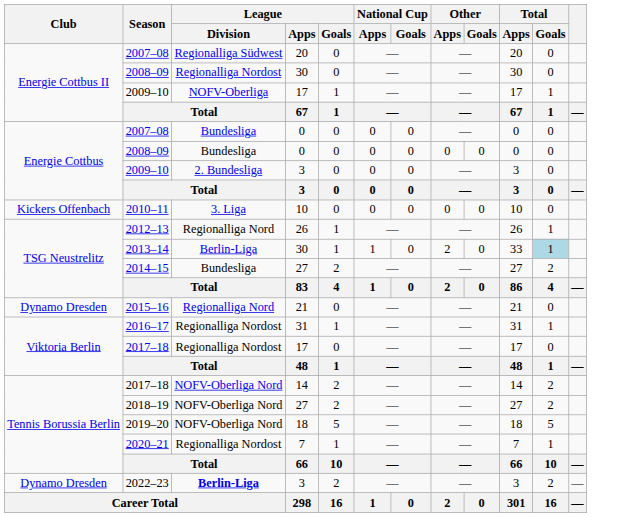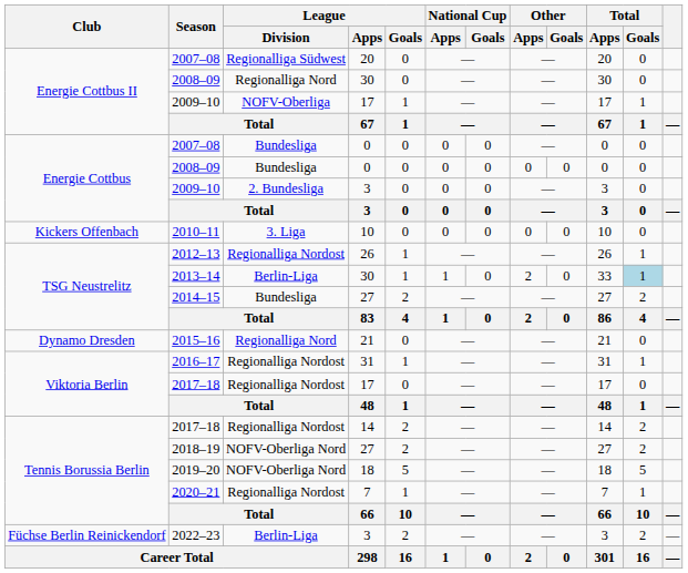 <table class="wikitable" Style="text-align: center">
 <tr>
 <th rowspan="2">Club</th>
 <th rowspan="2">Season</th>
 <th colspan="3">League</th>
 <th colspan="2">National Cup</th>
 <th colspan="2">Other</th>
 <th colspan="2">Total</th>
 <th rowspan="2"></th>
 </tr>
 <tr>
 <th>Division</th>
 <th>Apps</th>
 <th>Goals</th>
 <th>Apps</th>
 <th>Goals</th>
 <th>Apps</th>
 <th>Goals</th>
 <th>Apps</th>
 <th>Goals</th>
 </tr>
 <tr>
 <td rowspan="4"><a href='#'>Energie Cottbus II</a></td>
 <td><a href='#'>2007–08</a></td>
 <td><a href='#'>Regionalliga Südwest</a></td>
 <td>20</td>
 <td>0</td>
 <td colspan="2">—</td>
 <td colspan="2">—</td>
 <td>20</td>
 <td>0</td>
 <td></td>
 </tr>
 <tr>
 <td><a href='#'>2008–09</a></td>
-<td><a href='#'>Regionalliga Nordost</a></td>
+<td>Regionalliga Nord</td>
 <td>30</td>
 <td>0</td>
 <td colspan="2">—</td>
 <td colspan="2">—</td>
 <td>30</td>
 <td>0</td>
 <td></td>
 </tr>
 <tr>
 <td>2009–10</td>
 <td><a href='#'>NOFV-Oberliga</a></td>
 <td>17</td>
 <td>1</td>
 <td colspan="2">—</td>
 <td colspan="2">—</td>
 <td>17</td>
 <td>1</td>
 <td></td>
 </tr>
 <tr>
 <th colspan="2">Total</th>
 <th>67</th>
 <th>1</th>
 <th colspan="2">—</th>
 <th colspan="2">—</th>
 <th>67</th>
 <th>1</th>
 <th>—</th>
 </tr>
 <tr>
 <td rowspan="4"><a href='#'>Energie Cottbus</a></td>
 <td><a href='#'>2007–08</a></td>
 <td><a href='#'>Bundesliga</a></td>
 <td>0</td>
 <td>0</td>
 <td>0</td>
 <td>0</td>
 <td colspan="2">—</td>
 <td>0</td>
 <td>0</td>
 <td></td>
 </tr>
 <tr>
 <td><a href='#'>2008–09</a></td>
 <td>Bundesliga</td>
 <td>0</td>
 <td>0</td>
 <td>0</td>
 <td>0</td>
 <td>0</td>
 <td>0</td>
 <td>0</td>
 <td>0</td>
 <td></td>
 </tr>
 <tr>
 <td><a href='#'>2009–10</a></td>
 <td><a href='#'>2. Bundesliga</a></td>
 <td>3</td>
 <td>0</td>
 <td>0</td>
 <td>0</td>
 <td colspan="2">—</td>
 <td>3</td>
 <td>0</td>
 <td></td>
 </tr>
 <tr>
 <th colspan="2">Total</th>
 <th>3</th>
 <th>0</th>
 <th>0</th>
 <th>0</th>
 <th colspan="2">—</th>
 <th>3</th>
 <th>0</th>
 <th>—</th>
 </tr>
 <tr>
 <td><a href='#'>Kickers Offenbach</a></td>
 <td><a href='#'>2010–11</a></td>
 <td><a href='#'>3. Liga</a></td>
 <td>10</td>
 <td>0</td>
 <td>0</td>
 <td>0</td>
 <td>0</td>
 <td>0</td>
 <td>10</td>
 <td>0</td>
 <td></td>
 </tr>
 <tr>
 <td rowspan="4"><a href='#'>TSG Neustrelitz</a></td>
 <td><a href='#'>2012–13</a></td>
-<td>Regionalliga Nord</td>
+<td><a href='#'>Regionalliga Nordost</a></td>
 <td>26</td>
 <td>1</td>
 <td colspan="2">—</td>
 <td colspan="2">—</td>
 <td>26</td>
 <td>1</td>
 <td></td>
 </tr>
 <tr>
 <td><a href='#'>2013–14</a></td>
 <td><a href='#'>Berlin-Liga</a></td>
 <td>30</td>
 <td>1</td>
 <td>1</td>
 <td>0</td>
 <td>2</td>
 <td>0</td>
 <td>33</td>
 <td style="background: lightblue;">1</td>
 <td></td>
 </tr>
 <tr>
 <td><a href='#'>2014–15</a></td>
 <td>Bundesliga</td>
 <td>27</td>
 <td>2</td>
 <td colspan="2">—</td>
 <td colspan="2">—</td>
 <td>27</td>
 <td>2</td>
 <td></td>
 </tr>
 <tr>
 <th colspan="2">Total</th>
 <th>83</th>
 <th>4</th>
 <th>1</th>
 <th>0</th>
 <th>2</th>
 <th>0</th>
 <th>86</th>
 <th>4</th>
 <th>—</th>
 </tr>
 <tr>
 <td><a href='#'>Dynamo Dresden</a></td>
 <td><a href='#'>2015–16</a></td>
 <td><a href='#'>Regionalliga Nord</a></td>
 <td>21</td>
 <td>0</td>
 <td colspan="2">—</td>
 <td colspan="2">—</td>
 <td>21</td>
 <td>0</td>
 <td></td>
 </tr>
 <tr>
 <td rowspan="3"><a href='#'>Viktoria Berlin</a></td>
 <td><a href='#'>2016–17</a></td>
 <td>Regionalliga Nordost</td>
 <td>31</td>
 <td>1</td>
 <td colspan="2">—</td>
 <td colspan="2">—</td>
 <td>31</td>
 <td>1</td>
 <td></td>
 </tr>
 <tr>
 <td><a href='#'>2017–18</a></td>
 <td>Regionalliga Nordost</td>
 <td>17</td>
 <td>0</td>
 <td colspan="2">—</td>
 <td colspan="2">—</td>
 <td>17</td>
 <td>0</td>
 <td></td>
 </tr>
 <tr>
 <th colspan="2">Total</th>
 <th>48</th>
 <th>1</th>
 <th colspan="2">—</th>
 <th colspan="2">—</th>
 <th>48</th>
 <th>1</th>
 <th>—</th>
 </tr>
 <tr>
 <td rowspan="5"><a href='#'>Tennis Borussia Berlin</a></td>
 <td>2017–18</td>
-<td><a href='#'>NOFV-Oberliga Nord</a></td>
+<td>Regionalliga Nordost</td>
 <td>14</td>
 <td>2</td>
 <td colspan="2">—</td>
 <td colspan="2">—</td>
 <td>14</td>
 <td>2</td>
 <td></td>
 </tr>
 <tr>
 <td>2018–19</td>
 <td>NOFV-Oberliga Nord</td>
 <td>27</td>
 <td>2</td>
 <td colspan="2">—</td>
 <td colspan="2">—</td>
 <td>27</td>
 <td>2</td>
 <td></td>
 </tr>
 <tr>
 <td>2019–20</td>
 <td>NOFV-Oberliga Nord</td>
 <td>18</td>
 <td>5</td>
 <td colspan="2">—</td>
 <td colspan="2">—</td>
 <td>18</td>
 <td>5</td>
 <td></td>
 </tr>
 <tr>
 <td><a href='#'>2020–21</a></td>
 <td>Regionalliga Nordost</td>
 <td>7</td>
 <td>1</td>
 <td colspan="2">—</td>
 <td colspan="2">—</td>
 <td>7</td>
 <td>1</td>
 <td></td>
 </tr>
 <tr>
 <th colspan="2">Total</th>
 <th>66</th>
 <th>10</th>
 <th colspan="2">—</th>
 <th colspan="2">—</th>
 <th>66</th>
 <th>10</th>
 <th>—</th>
 </tr>
 <tr>
-<td><a href='#'>Dynamo Dresden</a></td>
+<td><a href='#'>Füchse Berlin Reinickendorf</a></td>
 <td>2022–23</td>
-<td><strong><a href='#'>Berlin-Liga</a></strong></td>
+<td><a href='#'>Berlin-Liga</a></td>
 <td>3</td>
 <td>2</td>
 <td colspan="2">—</td>
 <td colspan="2">—</td>
 <td>3</td>
 <td>2</td>
 <td>—</td>
 </tr>
 <tr>
 <th colspan="3">Career Total</th>
 <th>298</th>
 <th>16</th>
 <th>1</th>
 <th>0</th>
 <th>2</th>
 <th>0</th>
 <th>301</th>
 <th>16</th>
 <th>—</th>
 </tr>
 </table>
